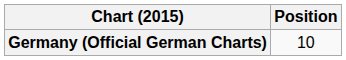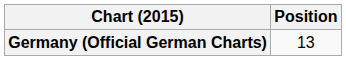 <table class="wikitable sortable plainrowheaders" style="text-align:center;">
 <tr>
 <th>Chart (2015)</th>
 <th>Position</th>
 </tr>
 <tr>
 <th scope="row">Germany (Official German Charts)</th>
-<td style="text-align:center;">10</td>
+<td style="text-align:center;">13</td>
 </tr>
 </table>
